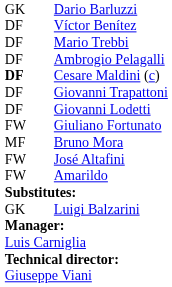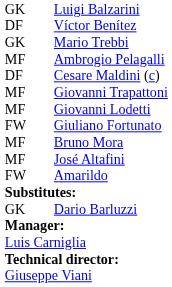 <table style="font-size: 90%" cellspacing="0" cellpadding="0" align=center>
 <tr>
 <td colspan=4></td>
 </tr>
 <tr>
 <th width=25></th>
 <th width=25></th>
 </tr>
 <tr>
 <td>GK</td>
 <td></td>
-<td> <a href='#'>Dario Barluzzi</a></td>
+<td> <a href='#'>Luigi Balzarini</a></td>
 <td></td>
 <td></td>
 </tr>
 <tr>
 <td>DF</td>
 <td></td>
 <td> <a href='#'>Víctor Benítez</a></td>
 </tr>
 <tr>
-<td>DF</td>
+<td>GK</td>
 <td></td>
 <td> <a href='#'>Mario Trebbi</a></td>
 </tr>
 <tr>
-<td>DF</td>
+<td>MF</td>
 <td></td>
 <td> <a href='#'>Ambrogio Pelagalli</a></td>
 </tr>
 <tr>
-<td><strong>DF</strong></td>
+<td>DF</td>
 <td></td>
 <td> <a href='#'>Cesare Maldini</a> (<a href='#'>c</a>)</td>
 <td></td>
 </tr>
 <tr>
-<td>DF</td>
+<td>MF</td>
 <td></td>
 <td> <a href='#'>Giovanni Trapattoni</a></td>
 </tr>
 <tr>
-<td>DF</td>
+<td>MF</td>
 <td></td>
 <td> <a href='#'>Giovanni Lodetti</a></td>
 </tr>
 <tr>
 <td>FW</td>
 <td></td>
 <td> <a href='#'>Giuliano Fortunato</a></td>
 </tr>
 <tr>
 <td>MF</td>
 <td></td>
 <td> <a href='#'>Bruno Mora</a></td>
 </tr>
 <tr>
-<td>FW</td>
+<td>MF</td>
 <td></td>
 <td> <a href='#'>José Altafini</a></td>
 </tr>
 <tr>
 <td>FW</td>
 <td></td>
 <td> <a href='#'>Amarildo</a></td>
 </tr>
 <tr>
 <td colspan=3><strong>Substitutes:</strong></td>
 </tr>
 <tr>
 <td>GK</td>
 <td></td>
-<td> <a href='#'>Luigi Balzarini</a></td>
+<td> <a href='#'>Dario Barluzzi</a></td>
 <td></td>
 <td></td>
 </tr>
 <tr>
 <td colspan=3><strong>Manager:</strong></td>
 </tr>
 <tr>
 <td colspan=4> <a href='#'>Luis Carniglia</a></td>
 </tr>
 <tr>
 <td colspan=3><strong>Technical director:</strong></td>
 </tr>
 <tr>
 <td colspan=4> <a href='#'>Giuseppe Viani</a></td>
 </tr>
 </table>
